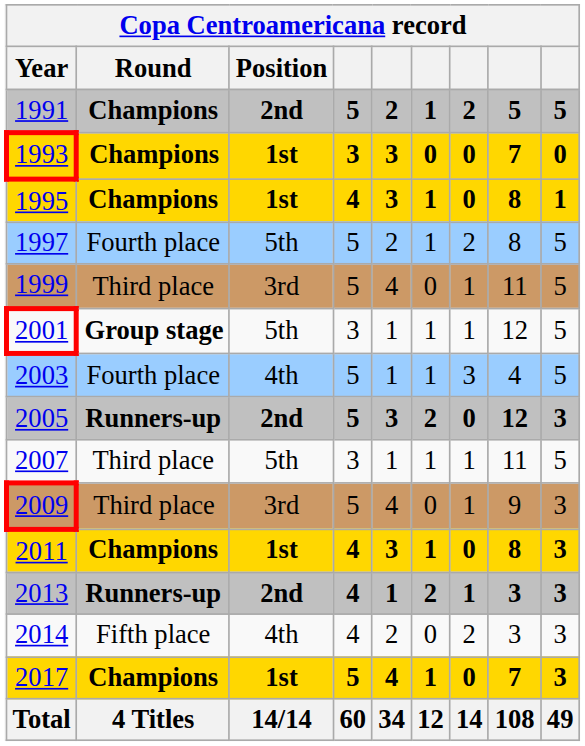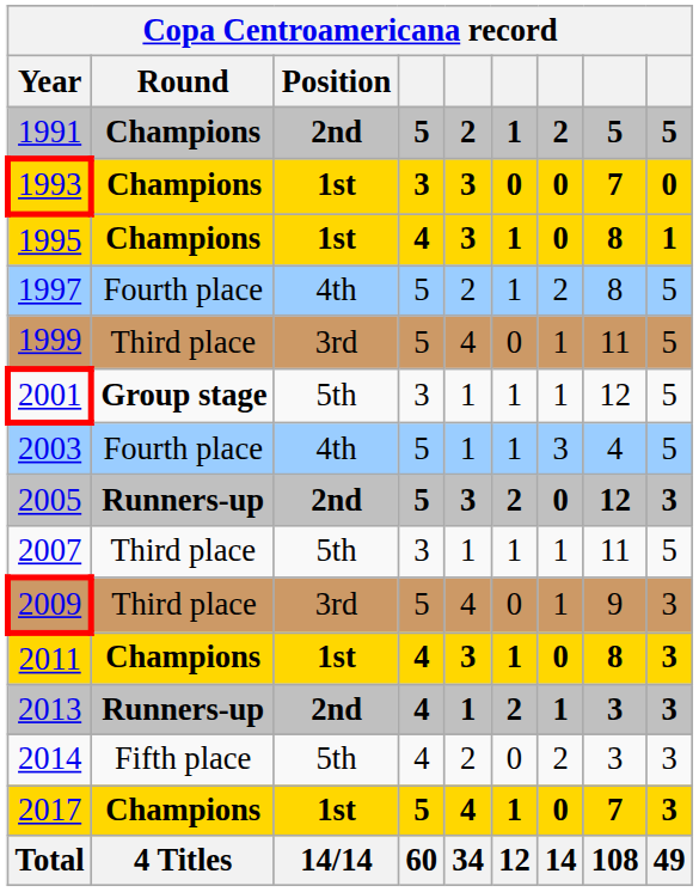 <table class="wikitable" style="text-align: center;">
 <tr>
 <th colspan=9><a href='#'>Copa Centroamericana</a> record</th>
 </tr>
 <tr>
 <th>Year</th>
 <th>Round</th>
 <th>Position</th>
 <th></th>
 <th></th>
 <th></th>
 <th></th>
 <th></th>
 <th></th>
 </tr>
 <tr style="background:silver;">
 <td> <a href='#'>1991</a></td>
 <td><strong>Champions</strong></td>
 <td><strong>2nd</strong></td>
 <td><strong>5</strong></td>
 <td><strong>2</strong></td>
 <td><strong>1</strong></td>
 <td><strong>2</strong></td>
 <td><strong>5</strong></td>
 <td><strong>5</strong></td>
 </tr>
 <tr style="background:gold;">
 <td style="border:3px solid red"> <a href='#'>1993</a></td>
 <td><strong>Champions</strong></td>
 <td><strong>1st</strong></td>
 <td><strong>3</strong></td>
 <td><strong>3</strong></td>
 <td><strong>0</strong></td>
 <td><strong>0</strong></td>
 <td><strong>7</strong></td>
 <td><strong>0</strong></td>
 </tr>
 <tr style="background:gold;">
 <td> <a href='#'>1995</a></td>
 <td><strong>Champions</strong></td>
 <td><strong>1st</strong></td>
 <td><strong>4</strong></td>
 <td><strong>3</strong></td>
 <td><strong>1</strong></td>
 <td><strong>0</strong></td>
 <td><strong>8</strong></td>
 <td><strong>1</strong></td>
 </tr>
 <tr style="background:#9acdff;">
 <td> <a href='#'>1997</a></td>
 <td>Fourth place</td>
-<td>5th</td>
+<td>4th</td>
 <td>5</td>
 <td>2</td>
 <td>1</td>
 <td>2</td>
 <td>8</td>
 <td>5</td>
 </tr>
 <tr style="background:#c96;">
 <td> <a href='#'>1999</a></td>
 <td>Third place</td>
 <td>3rd</td>
 <td>5</td>
 <td>4</td>
 <td>0</td>
 <td>1</td>
 <td>11</td>
 <td>5</td>
 </tr>
 <tr>
 <td style="border:3px solid red"> <a href='#'>2001</a></td>
 <td><strong>Group stage</strong></td>
 <td>5th</td>
 <td>3</td>
 <td>1</td>
 <td>1</td>
 <td>1</td>
 <td>12</td>
 <td>5</td>
 </tr>
 <tr style="background:#9acdff;">
 <td> <a href='#'>2003</a></td>
 <td>Fourth place</td>
 <td>4th</td>
 <td>5</td>
 <td>1</td>
 <td>1</td>
 <td>3</td>
 <td>4</td>
 <td>5</td>
 </tr>
 <tr style="background:silver;">
 <td> <a href='#'>2005</a></td>
 <td><strong>Runners-up</strong></td>
 <td><strong>2nd</strong></td>
 <td><strong>5</strong></td>
 <td><strong>3</strong></td>
 <td><strong>2</strong></td>
 <td><strong>0</strong></td>
 <td><strong>12</strong></td>
 <td><strong>3</strong></td>
 </tr>
 <tr>
 <td> <a href='#'>2007</a></td>
 <td>Third place</td>
 <td>5th</td>
 <td>3</td>
 <td>1</td>
 <td>1</td>
 <td>1</td>
 <td>11</td>
 <td>5</td>
 </tr>
 <tr style="background:#c96;">
 <td style="border:3px solid red"> <a href='#'>2009</a></td>
 <td>Third place</td>
 <td>3rd</td>
 <td>5</td>
 <td>4</td>
 <td>0</td>
 <td>1</td>
 <td>9</td>
 <td>3</td>
 </tr>
 <tr style="background:gold;">
 <td> <a href='#'>2011</a></td>
 <td><strong>Champions</strong></td>
 <td><strong>1st</strong></td>
 <td><strong>4</strong></td>
 <td><strong>3</strong></td>
 <td><strong>1</strong></td>
 <td><strong>0</strong></td>
 <td><strong>8</strong></td>
 <td><strong>3</strong></td>
 </tr>
 <tr style="background:silver;">
 <td> <a href='#'>2013</a></td>
 <td><strong>Runners-up</strong></td>
 <td><strong>2nd</strong></td>
 <td><strong>4</strong></td>
 <td><strong>1</strong></td>
 <td><strong>2</strong></td>
 <td><strong>1</strong></td>
 <td><strong>3</strong></td>
 <td><strong>3</strong></td>
 </tr>
 <tr>
 <td> <a href='#'>2014</a></td>
 <td>Fifth place</td>
-<td>4th</td>
+<td>5th</td>
 <td>4</td>
 <td>2</td>
 <td>0</td>
 <td>2</td>
 <td>3</td>
 <td>3</td>
 </tr>
 <tr style="background:gold;">
 <td> <a href='#'>2017</a></td>
 <td><strong>Champions</strong></td>
 <td><strong>1st</strong></td>
 <td><strong>5</strong></td>
 <td><strong>4</strong></td>
 <td><strong>1</strong></td>
 <td><strong>0</strong></td>
 <td><strong>7</strong></td>
 <td><strong>3</strong></td>
 </tr>
 <tr>
 <th>Total</th>
 <th>4 Titles</th>
 <th>14/14</th>
 <th>60</th>
 <th>34</th>
 <th>12</th>
 <th>14</th>
 <th>108</th>
 <th>49</th>
 </tr>
 </table>
